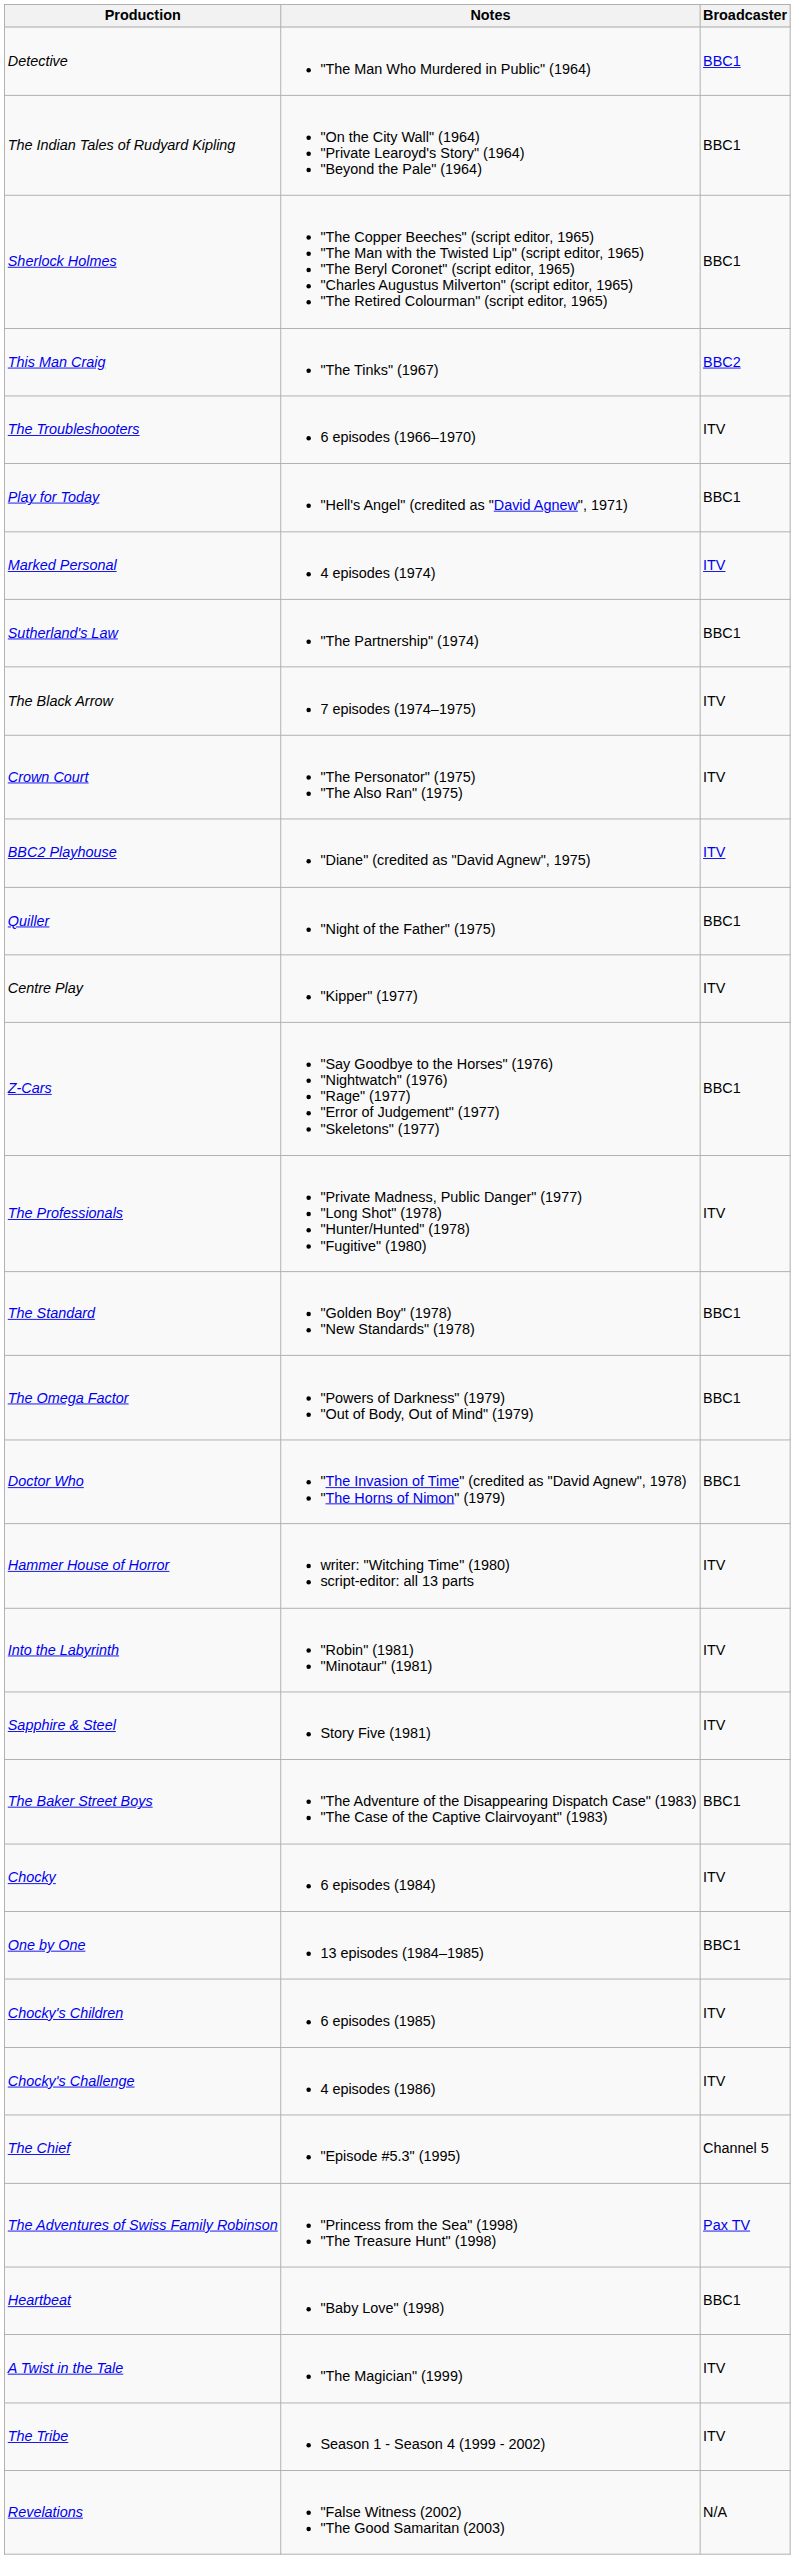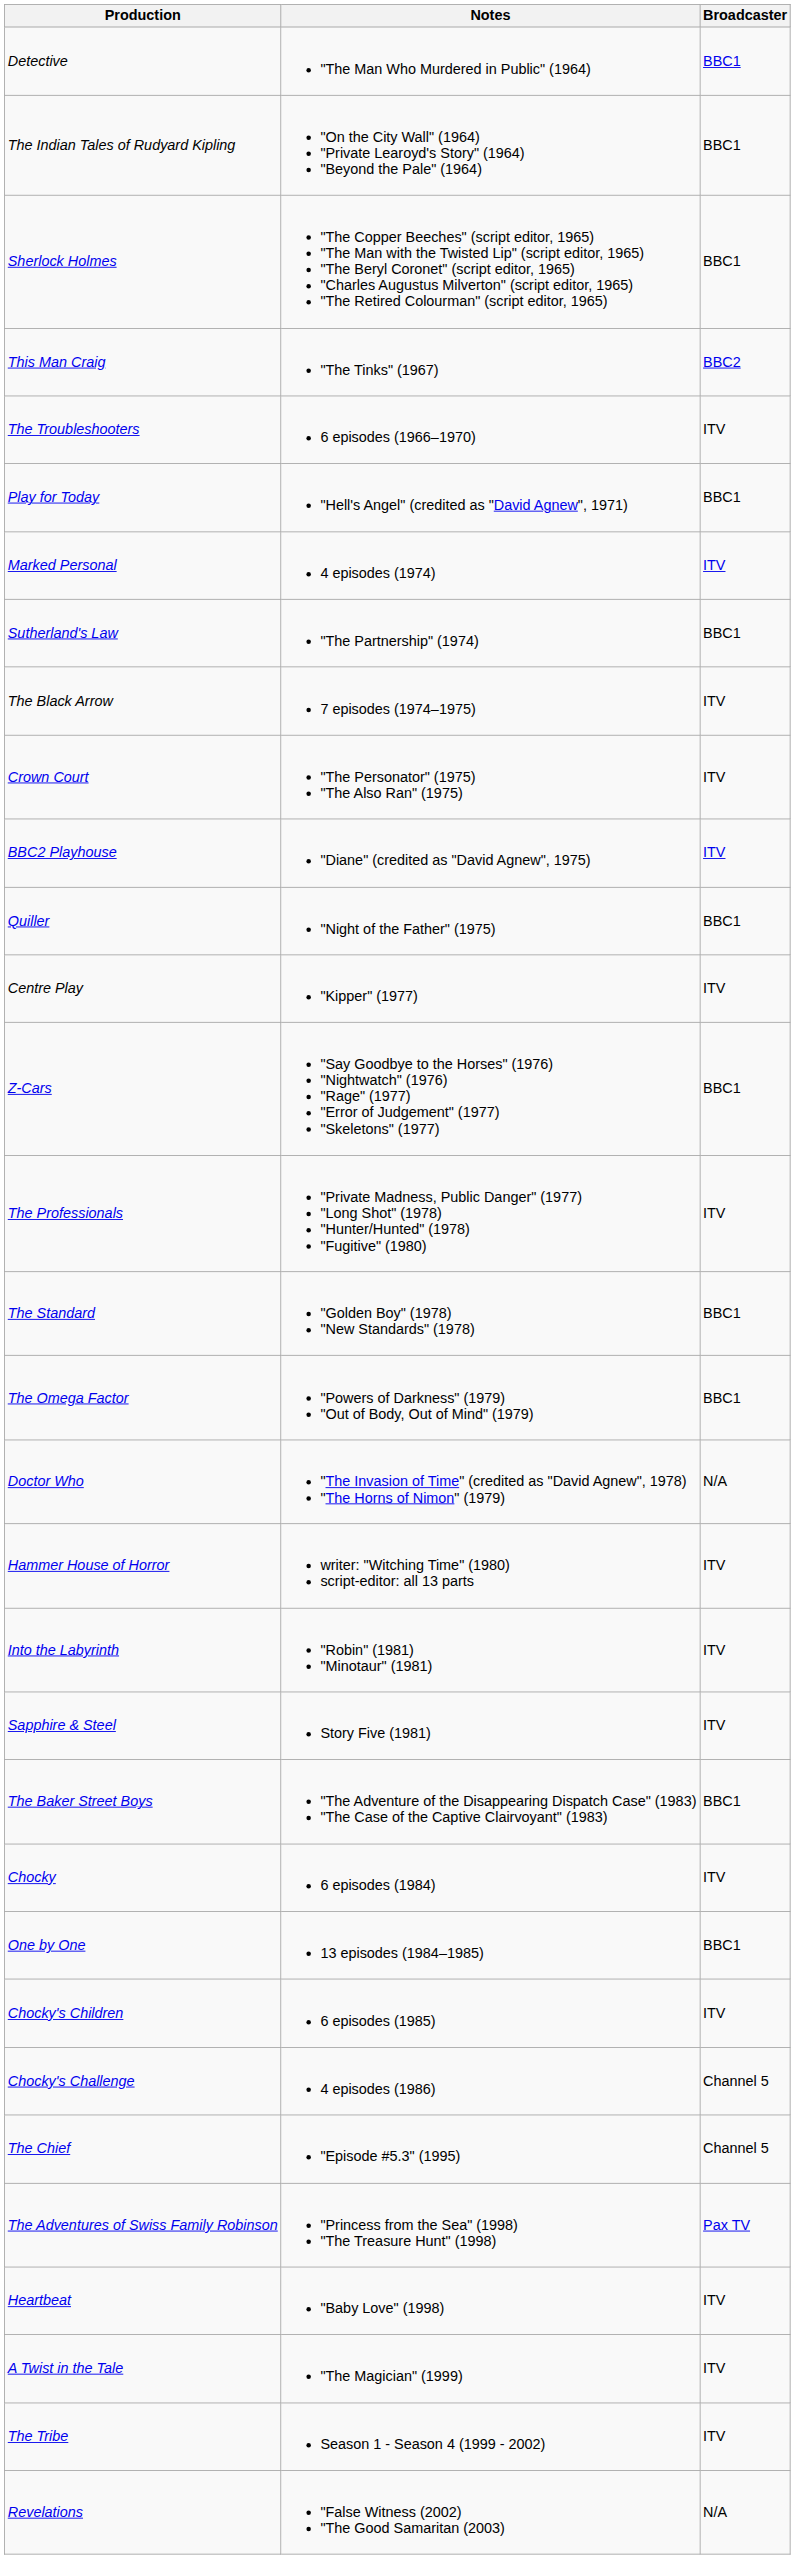 <table class="wikitable">
 <tr style="background:#ccc; text-align:center;">
 <th>Production</th>
 <th>Notes</th>
 <th>Broadcaster</th>
 </tr>
 <tr>
 <td><em>Detective</em></td>
 <td><br><ul><li>"The Man Who Murdered in Public" (1964)</li></ul></td>
 <td><a href='#'>BBC1</a></td>
 </tr>
 <tr>
 <td><em>The Indian Tales of Rudyard Kipling</em></td>
 <td><br><ul><li>"On the City Wall" (1964)</li><li>"Private Learoyd's Story" (1964)</li><li>"Beyond the Pale" (1964)</li></ul></td>
 <td>BBC1</td>
 </tr>
 <tr>
 <td><em><a href='#'>Sherlock Holmes</a></em></td>
 <td><br><ul><li>"The Copper Beeches" (script editor, 1965)</li><li>"The Man with the Twisted Lip" (script editor, 1965)</li><li>"The Beryl Coronet" (script editor, 1965)</li><li>"Charles Augustus Milverton" (script editor, 1965)</li><li>"The Retired Colourman" (script editor, 1965)</li></ul></td>
 <td>BBC1</td>
 </tr>
 <tr>
 <td><em><a href='#'>This Man Craig</a></em></td>
 <td><br><ul><li>"The Tinks" (1967)</li></ul></td>
 <td><a href='#'>BBC2</a></td>
 </tr>
 <tr>
 <td><em><a href='#'>The Troubleshooters</a></em></td>
 <td><br><ul><li>6 episodes (1966–1970)</li></ul></td>
 <td>ITV</td>
 </tr>
 <tr>
 <td><em><a href='#'>Play for Today</a></em></td>
 <td><br><ul><li>"Hell's Angel" (credited as "<a href='#'>David Agnew</a>", 1971)</li></ul></td>
 <td>BBC1</td>
 </tr>
 <tr>
 <td><em><a href='#'>Marked Personal</a></em></td>
 <td><br><ul><li>4 episodes (1974)</li></ul></td>
 <td><a href='#'>ITV</a></td>
 </tr>
 <tr>
 <td><em><a href='#'>Sutherland's Law</a></em></td>
 <td><br><ul><li>"The Partnership" (1974)</li></ul></td>
 <td>BBC1</td>
 </tr>
 <tr>
 <td><em>The Black Arrow</em></td>
 <td><br><ul><li>7 episodes (1974–1975)</li></ul></td>
 <td>ITV</td>
 </tr>
 <tr>
 <td><em><a href='#'>Crown Court</a></em></td>
 <td><br><ul><li>"The Personator" (1975)</li><li>"The Also Ran" (1975)</li></ul></td>
 <td>ITV</td>
 </tr>
 <tr>
 <td><em><a href='#'>BBC2 Playhouse</a></em></td>
 <td><br><ul><li>"Diane" (credited as "David Agnew", 1975)</li></ul></td>
 <td><a href='#'>ITV</a></td>
 </tr>
 <tr>
 <td><em><a href='#'>Quiller</a></em></td>
 <td><br><ul><li>"Night of the Father" (1975)</li></ul></td>
 <td>BBC1</td>
 </tr>
 <tr>
 <td><em>Centre Play</em></td>
 <td><br><ul><li>"Kipper" (1977)</li></ul></td>
 <td>ITV</td>
 </tr>
 <tr>
 <td><em><a href='#'>Z-Cars</a></em></td>
 <td><br><ul><li>"Say Goodbye to the Horses" (1976)</li><li>"Nightwatch" (1976)</li><li>"Rage" (1977)</li><li>"Error of Judgement" (1977)</li><li>"Skeletons" (1977)</li></ul></td>
 <td>BBC1</td>
 </tr>
 <tr>
 <td><em><a href='#'>The Professionals</a></em></td>
 <td><br><ul><li>"Private Madness, Public Danger" (1977)</li><li>"Long Shot" (1978)</li><li>"Hunter/Hunted" (1978)</li><li>"Fugitive" (1980)</li></ul></td>
 <td>ITV</td>
 </tr>
 <tr>
 <td><em><a href='#'>The Standard</a></em></td>
 <td><br><ul><li>"Golden Boy" (1978)</li><li>"New Standards" (1978)</li></ul></td>
 <td>BBC1</td>
 </tr>
 <tr>
 <td><em><a href='#'>The Omega Factor</a></em></td>
 <td><br><ul><li>"Powers of Darkness" (1979)</li><li>"Out of Body, Out of Mind" (1979)</li></ul></td>
 <td>BBC1</td>
 </tr>
 <tr>
 <td><em><a href='#'>Doctor Who</a></em></td>
 <td><br><ul><li>"<a href='#'>The Invasion of Time</a>" (credited as "David Agnew", 1978)</li><li>"<a href='#'>The Horns of Nimon</a>" (1979)</li></ul></td>
-<td>BBC1</td>
+<td>N/A</td>
 </tr>
 <tr>
 <td><em><a href='#'>Hammer House of Horror</a></em></td>
 <td><br><ul><li>writer: "Witching Time" (1980)</li><li>script-editor: all 13 parts</li></ul></td>
 <td>ITV</td>
 </tr>
 <tr>
 <td><em><a href='#'>Into the Labyrinth</a></em></td>
 <td><br><ul><li>"Robin" (1981)</li><li>"Minotaur" (1981)</li></ul></td>
 <td>ITV</td>
 </tr>
 <tr>
 <td><em><a href='#'>Sapphire & Steel</a></em></td>
 <td><br><ul><li>Story Five (1981)</li></ul></td>
 <td>ITV</td>
 </tr>
 <tr>
 <td><em><a href='#'>The Baker Street Boys</a></em></td>
 <td><br><ul><li>"The Adventure of the Disappearing Dispatch Case" (1983)</li><li>"The Case of the Captive Clairvoyant" (1983)</li></ul></td>
 <td>BBC1</td>
 </tr>
 <tr>
 <td><em><a href='#'>Chocky</a></em></td>
 <td><br><ul><li>6 episodes (1984)</li></ul></td>
 <td>ITV</td>
 </tr>
 <tr>
 <td><em><a href='#'>One by One</a></em></td>
 <td><br><ul><li>13 episodes (1984–1985)</li></ul></td>
 <td>BBC1</td>
 </tr>
 <tr>
 <td><em><a href='#'>Chocky's Children</a></em></td>
 <td><br><ul><li>6 episodes (1985)</li></ul></td>
 <td>ITV</td>
 </tr>
 <tr>
 <td><em><a href='#'>Chocky's Challenge</a></em></td>
 <td><br><ul><li>4 episodes (1986)</li></ul></td>
-<td>ITV</td>
+<td>Channel 5</td>
 </tr>
 <tr>
 <td><em><a href='#'>The Chief</a></em></td>
 <td><br><ul><li>"Episode #5.3" (1995)</li></ul></td>
 <td>Channel 5</td>
 </tr>
 <tr>
 <td><em><a href='#'>The Adventures of Swiss Family Robinson</a></em></td>
 <td><br><ul><li>"Princess from the Sea" (1998)</li><li>"The Treasure Hunt" (1998)</li></ul></td>
 <td><a href='#'>Pax TV</a></td>
 </tr>
 <tr>
 <td><em><a href='#'>Heartbeat</a></em></td>
 <td><br><ul><li>"Baby Love" (1998)</li></ul></td>
-<td>BBC1</td>
+<td>ITV</td>
 </tr>
 <tr>
 <td><em><a href='#'>A Twist in the Tale</a></em></td>
 <td><br><ul><li>"The Magician" (1999)</li></ul></td>
 <td>ITV</td>
 </tr>
 <tr>
 <td><em><a href='#'>The Tribe</a></em></td>
 <td><br><ul><li>Season 1 - Season 4 (1999 - 2002)</li></ul></td>
 <td>ITV</td>
 </tr>
 <tr>
 <td><em><a href='#'>Revelations</a></em></td>
 <td><br><ul><li>"False Witness (2002)</li><li>"The Good Samaritan (2003)</li></ul></td>
 <td>N/A</td>
 </tr>
 </table>
